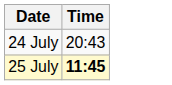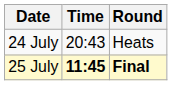 <table class="wikitable">
 <tr>
 <th>Date</th>
 <th>Time</th>
+<th>Round</th>
 </tr>
 <tr>
 <td>24 July</td>
 <td>20:43</td>
+<td>Heats</td>
 </tr>
 <tr style=background:lemonchiffon>
 <td>25 July</td>
 <td><strong>11:45</strong></td>
+<td><strong>Final</strong></td>
 </tr>
 </table>
